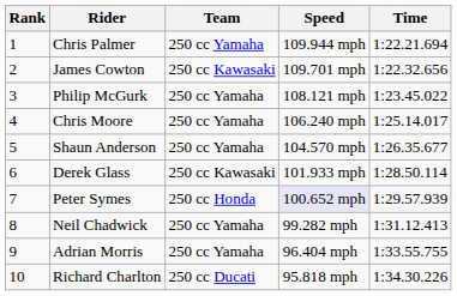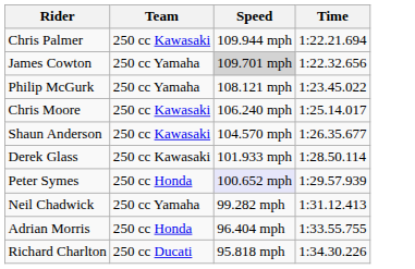 <table class="wikitable" style="font-size: 95%;">
 <tr style="background:#efefef;">
-<th>Rank</th>
 <th>Rider</th>
 <th>Team</th>
 <th>Speed</th>
 <th>Time</th>
 </tr>
 <tr>
-<td>1</td>
 <td> Chris Palmer</td>
-<td>250 cc <a href='#'>Yamaha</a></td>
+<td>250 cc <a href='#'>Kawasaki</a></td>
 <td>109.944 mph</td>
 <td>1:22.21.694</td>
 </tr>
 <tr>
-<td>2</td>
 <td>  James Cowton</td>
-<td>250 cc <a href='#'>Kawasaki</a></td>
-<td>109.701 mph</td>
+<td>250 cc Yamaha</td>
+<td style="background: lightgrey;">109.701 mph</td>
 <td>1:22.32.656</td>
 </tr>
 <tr>
-<td>3</td>
 <td> Philip McGurk</td>
 <td>250 cc Yamaha</td>
 <td>108.121 mph</td>
 <td>1:23.45.022</td>
 </tr>
 <tr>
-<td>4</td>
 <td>  Chris Moore</td>
-<td>250 cc Yamaha</td>
+<td>250 cc <a href='#'>Kawasaki</a></td>
 <td>106.240 mph</td>
 <td>1:25.14.017</td>
 </tr>
 <tr>
-<td>5</td>
 <td> Shaun Anderson</td>
-<td>250 cc Yamaha</td>
+<td>250 cc <a href='#'>Kawasaki</a></td>
 <td>104.570 mph</td>
 <td>1:26.35.677</td>
 </tr>
 <tr>
-<td>6</td>
 <td> Derek Glass</td>
 <td>250 cc Kawasaki</td>
 <td>101.933 mph</td>
 <td>1:28.50.114</td>
 </tr>
 <tr>
-<td>7</td>
 <td> Peter Symes</td>
 <td>250 cc <a href='#'>Honda</a></td>
 <td style="background: lavender;">100.652 mph</td>
 <td>1:29.57.939</td>
 </tr>
 <tr>
-<td>8</td>
 <td> Neil Chadwick</td>
 <td>250 cc Yamaha</td>
 <td>99.282 mph</td>
 <td>1:31.12.413</td>
 </tr>
 <tr>
-<td>9</td>
 <td> Adrian Morris</td>
-<td>250 cc Yamaha</td>
+<td>250 cc <a href='#'>Honda</a></td>
 <td>96.404 mph</td>
 <td>1:33.55.755</td>
 </tr>
 <tr>
-<td>10</td>
 <td> Richard Charlton</td>
 <td>250 cc <a href='#'>Ducati</a></td>
 <td>95.818 mph</td>
 <td>1:34.30.226</td>
 </tr>
 </table>
